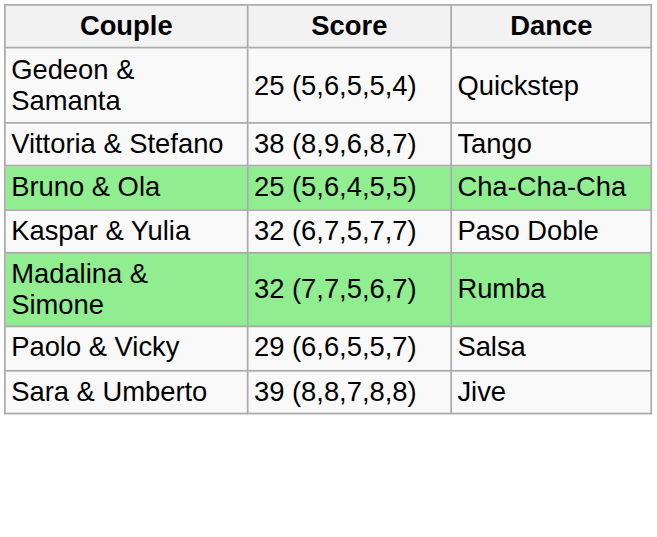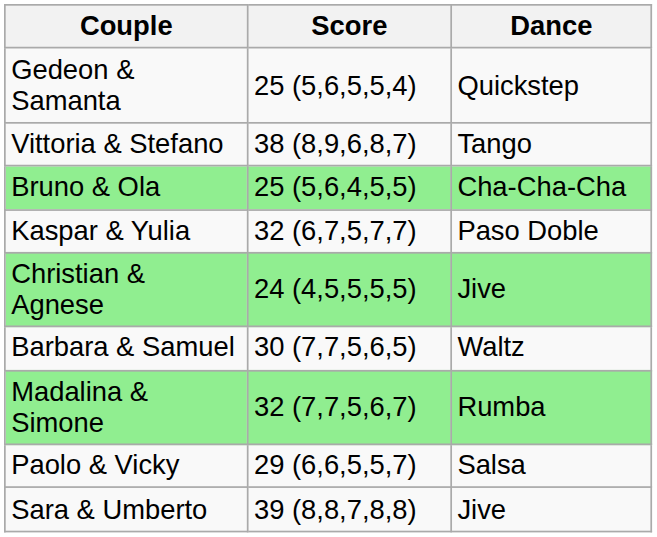 <table class="wikitable" style="width:30%;">
 <tr>
 <th style="width:18%;">Couple</th>
 <th style="width:10%;">Score</th>
 <th style="width:10%;">Dance</th>
 </tr>
 <tr>
 <td>Gedeon & Samanta</td>
 <td>25 (5,6,5,5,4)</td>
 <td>Quickstep</td>
 </tr>
 <tr>
 <td>Vittoria & Stefano</td>
 <td>38 (8,9,6,8,7)</td>
 <td>Tango</td>
 </tr>
 <tr>
 <td bgcolor="lightgreen">Bruno & Ola</td>
 <td bgcolor="lightgreen">25 (5,6,4,5,5)</td>
 <td bgcolor="lightgreen">Cha-Cha-Cha</td>
 </tr>
 <tr>
 <td>Kaspar & Yulia</td>
 <td>32 (6,7,5,7,7)</td>
 <td>Paso Doble</td>
 </tr>
 <tr>
+<td bgcolor="lightgreen">Christian & Agnese</td>
+<td bgcolor="lightgreen">24 (4,5,5,5,5)</td>
+<td bgcolor="lightgreen">Jive</td>
+</tr>
+<tr>
+<td>Barbara & Samuel</td>
+<td>30 (7,7,5,6,5)</td>
+<td>Waltz</td>
+</tr>
+<tr>
 <td bgcolor="lightgreen">Madalina & Simone</td>
 <td bgcolor="lightgreen">32 (7,7,5,6,7)</td>
 <td bgcolor="lightgreen">Rumba</td>
 </tr>
 <tr>
 <td>Paolo & Vicky</td>
 <td>29 (6,6,5,5,7)</td>
 <td>Salsa</td>
 </tr>
 <tr>
 <td>Sara & Umberto</td>
 <td>39 (8,8,7,8,8)</td>
 <td>Jive</td>
 </tr>
 </table>
